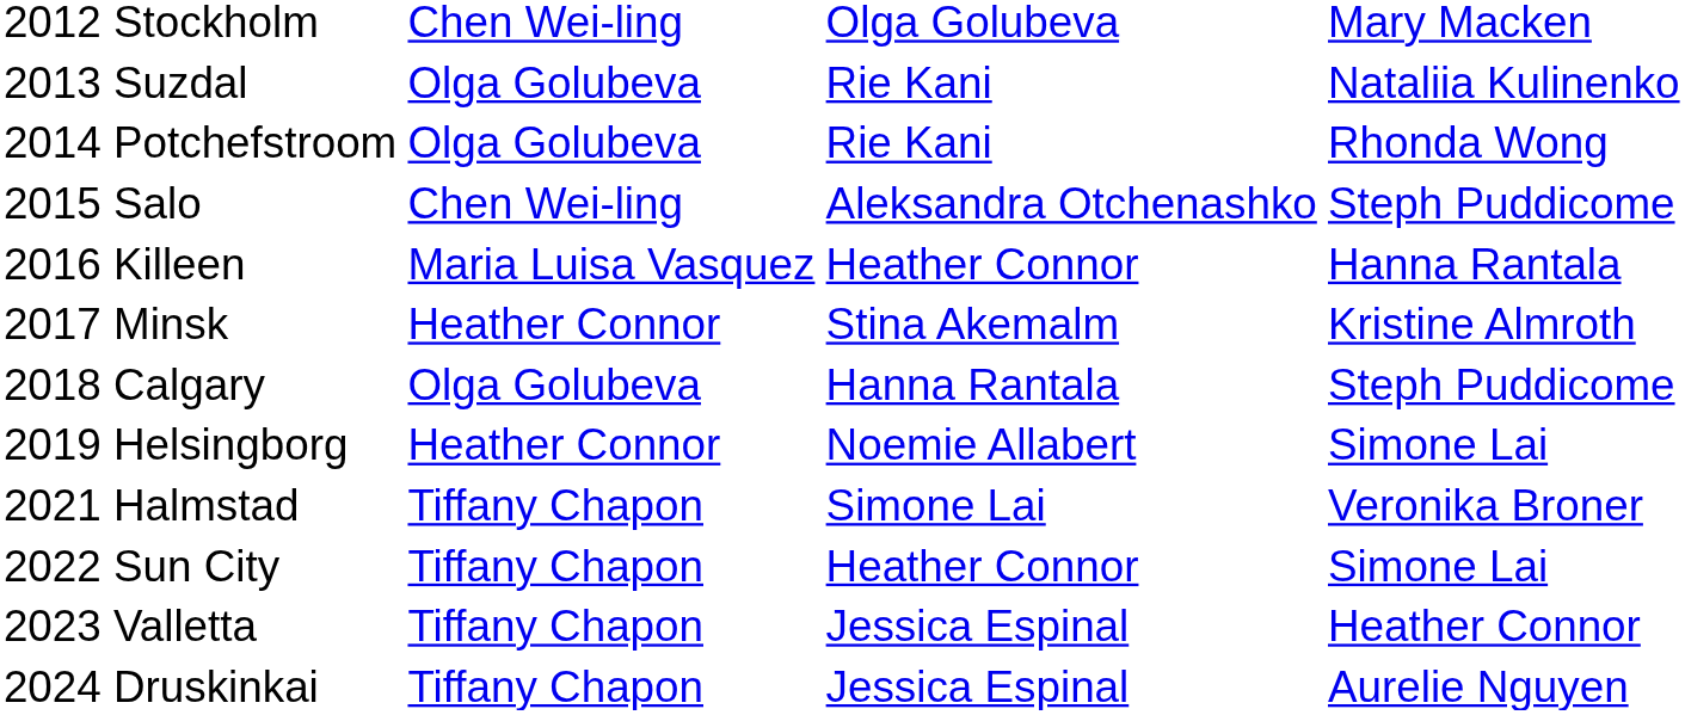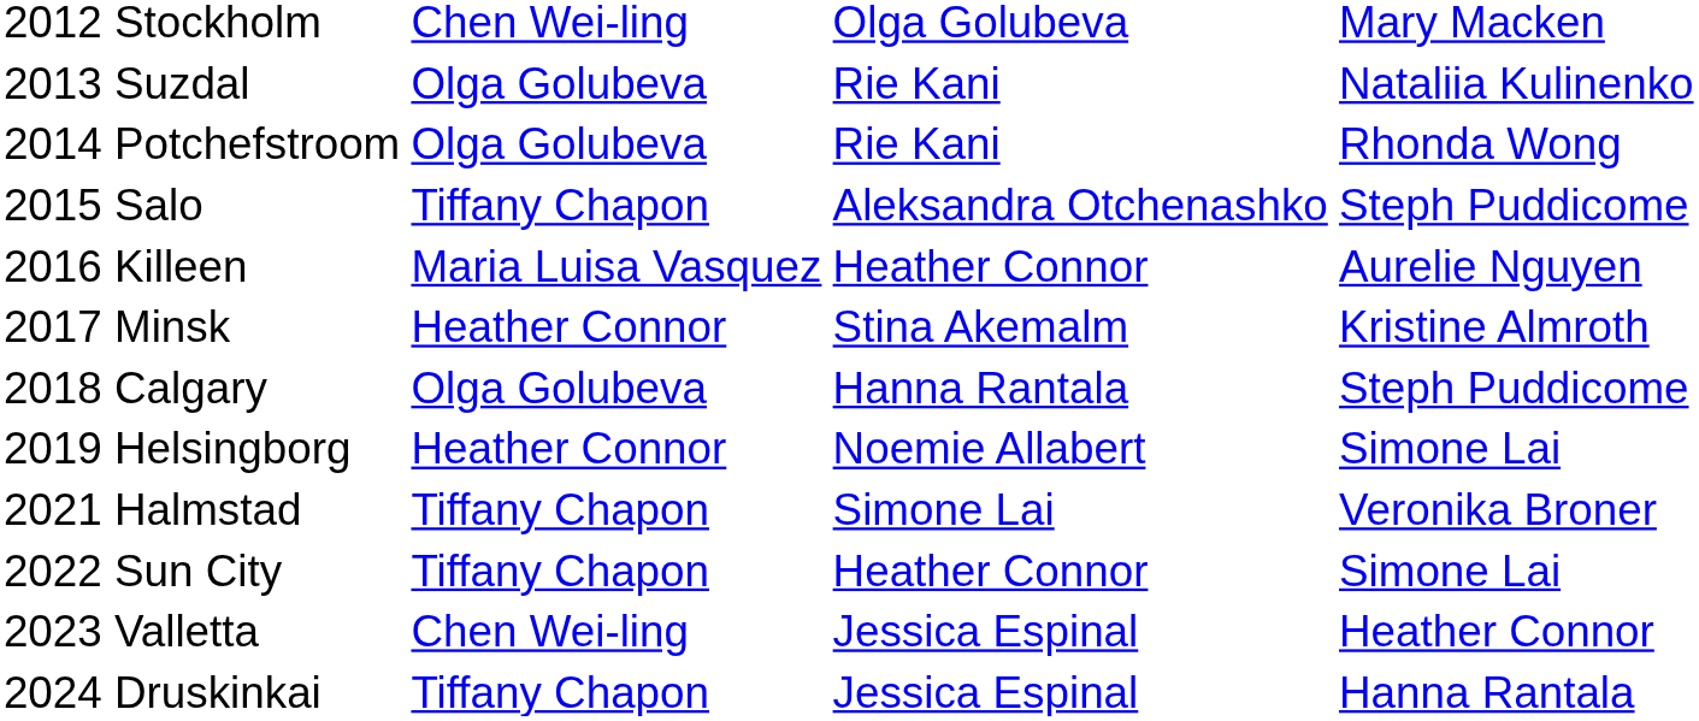 <table>
 <tr>
 <td>2012 Stockholm</td>
 <td> <a href='#'>Chen Wei-ling</a></td>
 <td> <a href='#'>Olga Golubeva</a></td>
 <td> <a href='#'>Mary Macken</a></td>
 </tr>
 <tr>
 <td>2013 Suzdal</td>
 <td> <a href='#'>Olga Golubeva</a></td>
 <td> <a href='#'>Rie Kani</a></td>
 <td> <a href='#'>Nataliia Kulinenko</a></td>
 </tr>
 <tr>
 <td>2014 Potchefstroom</td>
 <td> <a href='#'>Olga Golubeva</a></td>
 <td> <a href='#'>Rie Kani</a></td>
 <td> <a href='#'>Rhonda Wong</a></td>
 </tr>
 <tr>
 <td>2015 Salo</td>
-<td> <a href='#'>Chen Wei-ling</a></td>
+<td> <a href='#'>Tiffany Chapon</a></td>
 <td> <a href='#'>Aleksandra Otchenashko</a></td>
 <td> <a href='#'>Steph Puddicome</a></td>
 </tr>
 <tr>
 <td>2016 Killeen</td>
 <td> <a href='#'>Maria Luisa Vasquez</a></td>
 <td> <a href='#'>Heather Connor</a></td>
-<td> <a href='#'>Hanna Rantala</a></td>
+<td> <a href='#'>Aurelie Nguyen</a></td>
 </tr>
 <tr>
 <td>2017 Minsk</td>
 <td> <a href='#'>Heather Connor</a></td>
 <td> <a href='#'>Stina Akemalm</a></td>
 <td> <a href='#'>Kristine Almroth</a></td>
 </tr>
 <tr>
 <td>2018 Calgary</td>
 <td> <a href='#'>Olga Golubeva</a></td>
 <td> <a href='#'>Hanna Rantala</a></td>
 <td> <a href='#'>Steph Puddicome</a></td>
 </tr>
 <tr>
 <td>2019 Helsingborg</td>
 <td> <a href='#'>Heather Connor</a></td>
 <td> <a href='#'>Noemie Allabert</a></td>
 <td> <a href='#'>Simone Lai</a></td>
 </tr>
 <tr>
 <td>2021 Halmstad</td>
 <td> <a href='#'>Tiffany Chapon</a></td>
 <td> <a href='#'>Simone Lai</a></td>
 <td> <a href='#'>Veronika Broner</a></td>
 </tr>
 <tr>
 <td>2022 Sun City</td>
 <td> <a href='#'>Tiffany Chapon</a></td>
 <td> <a href='#'>Heather Connor</a></td>
 <td> <a href='#'>Simone Lai</a></td>
 </tr>
 <tr>
 <td>2023 Valletta</td>
-<td> <a href='#'>Tiffany Chapon</a></td>
+<td> <a href='#'>Chen Wei-ling</a></td>
 <td> <a href='#'>Jessica Espinal</a></td>
 <td> <a href='#'>Heather Connor</a></td>
 </tr>
 <tr>
 <td>2024 Druskinkai</td>
 <td> <a href='#'>Tiffany Chapon</a></td>
 <td> <a href='#'>Jessica Espinal</a></td>
-<td> <a href='#'>Aurelie Nguyen</a></td>
+<td> <a href='#'>Hanna Rantala</a></td>
 </tr>
 </table>
